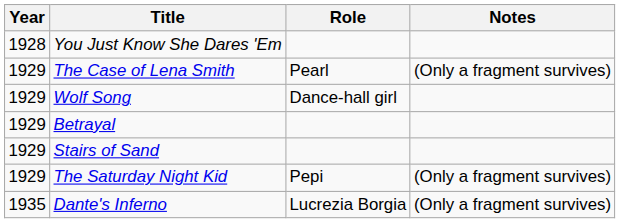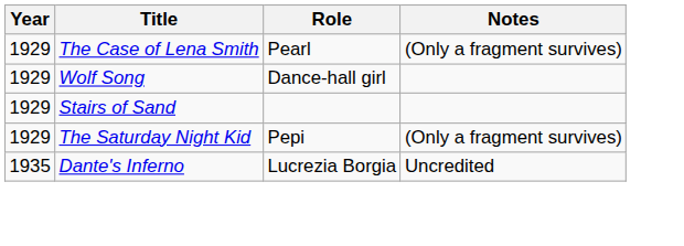 <table class="wikitable sortable">
 <tr>
 <th>Year</th>
 <th>Title</th>
 <th>Role</th>
 <th class="unsortable">Notes</th>
-</tr>
-<tr>
-<td>1928</td>
-<td><em>You Just Know She Dares 'Em</em></td>
-<td></td>
-<td></td>
 </tr>
 <tr>
 <td>1929</td>
 <td><em><a href='#'>The Case of Lena Smith</a></em></td>
 <td>Pearl</td>
 <td>(Only a fragment survives)</td>
 </tr>
 <tr>
 <td>1929</td>
 <td><em><a href='#'>Wolf Song</a></em></td>
 <td>Dance-hall girl</td>
-<td></td>
-</tr>
-<tr>
-<td>1929</td>
-<td><em><a href='#'>Betrayal</a></em></td>
-<td></td>
 <td></td>
 </tr>
 <tr>
 <td>1929</td>
 <td><em><a href='#'>Stairs of Sand</a></em></td>
 <td></td>
 <td></td>
 </tr>
 <tr>
 <td>1929</td>
 <td><em><a href='#'>The Saturday Night Kid</a></em></td>
 <td>Pepi</td>
 <td>(Only a fragment survives)</td>
 </tr>
 <tr>
 <td>1935</td>
 <td><em><a href='#'>Dante's Inferno</a></em></td>
 <td>Lucrezia Borgia</td>
-<td>(Only a fragment survives)</td>
+<td>Uncredited</td>
 </tr>
 </table>
